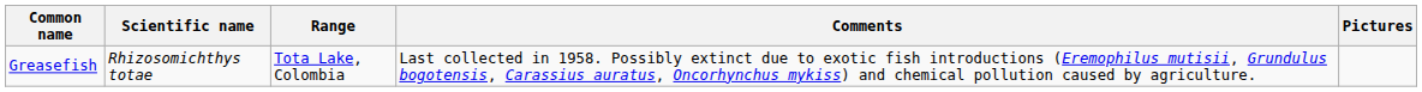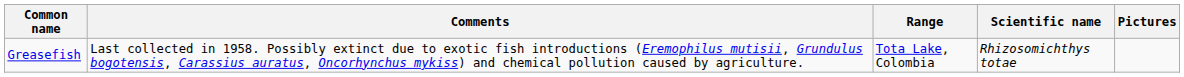 <table class="wikitable">
 <tr>
 <th>Common name</th>
+<th class="unsortable">Comments</th>
+<th>Range</th>
 <th>Scientific name</th>
-<th>Range</th>
-<th class="unsortable">Comments</th>
 <th class="unsortable">Pictures</th>
 </tr>
 <tr>
 <td><a href='#'>Greasefish</a></td>
+<td>Last collected in 1958. Possibly extinct due to exotic fish introductions (<em><a href='#'>Eremophilus mutisii</a></em>, <em><a href='#'>Grundulus bogotensis</a></em>, <em><a href='#'>Carassius auratus</a></em>, <em><a href='#'>Oncorhynchus mykiss</a></em>) and chemical pollution caused by agriculture.</td>
+<td><a href='#'>Tota Lake</a>, Colombia</td>
 <td><em>Rhizosomichthys totae</em></td>
-<td><a href='#'>Tota Lake</a>, Colombia</td>
-<td>Last collected in 1958. Possibly extinct due to exotic fish introductions (<em><a href='#'>Eremophilus mutisii</a></em>, <em><a href='#'>Grundulus bogotensis</a></em>, <em><a href='#'>Carassius auratus</a></em>, <em><a href='#'>Oncorhynchus mykiss</a></em>) and chemical pollution caused by agriculture.</td>
 <td></td>
 </tr>
 </table>
